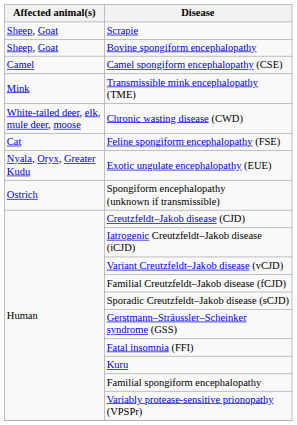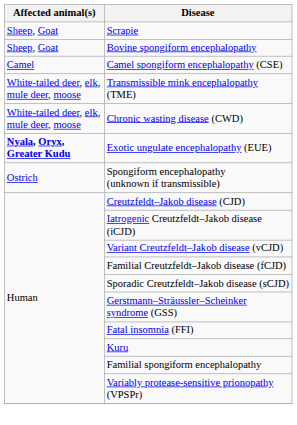 <table class = "wikitable floatright" style = "font-size:90%">
 <tr>
 <th width="130">Affected animal(s)</th>
 <th width="250">Disease</th>
 </tr>
 <tr>
 <td><a href='#'>Sheep</a>, <a href='#'>Goat</a></td>
 <td><a href='#'>Scrapie</a></td>
 </tr>
 <tr>
 <td><a href='#'>Sheep</a>, <a href='#'>Goat</a></td>
 <td><a href='#'>Bovine spongiform encephalopathy</a></td>
 </tr>
 <tr>
 <td><a href='#'>Camel</a></td>
 <td><a href='#'>Camel spongiform encephalopathy</a> (CSE)</td>
 </tr>
 <tr>
-<td><a href='#'>Mink</a></td>
+<td><a href='#'>White-tailed deer</a>, <a href='#'>elk</a>, <a href='#'>mule deer</a>, <a href='#'>moose</a></td>
 <td><a href='#'>Transmissible mink encephalopathy</a> (TME)</td>
 </tr>
 <tr>
 <td><a href='#'>White-tailed deer</a>, <a href='#'>elk</a>, <a href='#'>mule deer</a>, <a href='#'>moose</a></td>
 <td><a href='#'>Chronic wasting disease</a> (CWD)</td>
 </tr>
 <tr>
-<td><a href='#'>Cat</a></td>
-<td><a href='#'>Feline spongiform encephalopathy</a> (FSE)</td>
-</tr>
-<tr>
-<td><a href='#'>Nyala</a>, <a href='#'>Oryx</a>, <a href='#'>Greater Kudu</a></td>
+<td><strong><a href='#'>Nyala</a>, <a href='#'>Oryx</a>, <a href='#'>Greater Kudu</a></strong></td>
 <td><a href='#'>Exotic ungulate encephalopathy</a> (EUE)</td>
 </tr>
 <tr>
 <td><a href='#'>Ostrich</a></td>
 <td>Spongiform encephalopathy<br>(unknown if transmissible)</td>
 </tr>
 <tr>
 <td rowspan=10>Human</td>
 <td><a href='#'>Creutzfeldt–Jakob disease</a> (CJD)</td>
 </tr>
 <tr>
 <td><a href='#'>Iatrogenic</a> Creutzfeldt–Jakob disease (iCJD)</td>
 </tr>
 <tr>
 <td><a href='#'>Variant Creutzfeldt–Jakob disease</a> (vCJD)</td>
 </tr>
 <tr>
 <td>Familial Creutzfeldt–Jakob disease (fCJD)</td>
 </tr>
 <tr>
 <td>Sporadic Creutzfeldt–Jakob disease (sCJD)</td>
 </tr>
 <tr>
 <td><a href='#'>Gerstmann–Sträussler–Scheinker syndrome</a> (GSS)</td>
 </tr>
 <tr>
 <td><a href='#'>Fatal insomnia</a> (FFI)</td>
 </tr>
 <tr>
 <td><a href='#'>Kuru</a></td>
 </tr>
 <tr>
 <td>Familial spongiform encephalopathy</td>
 </tr>
 <tr>
 <td><a href='#'>Variably protease-sensitive prionopathy</a> (VPSPr)</td>
 </tr>
 <tr>
 </tr>
 </table>
